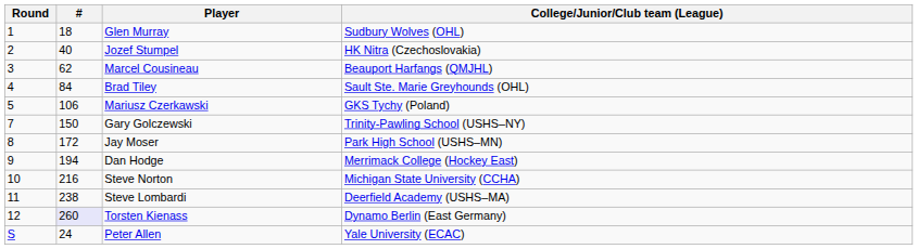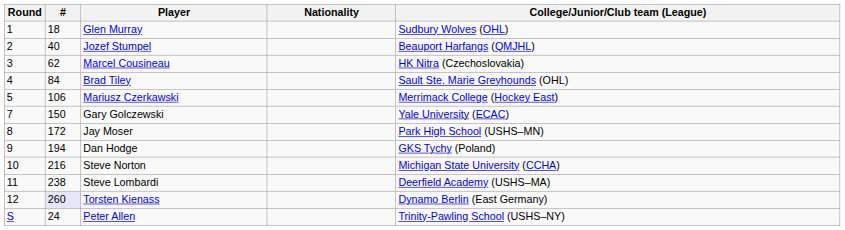 <table class="wikitable">
 <tr align="center">
 <th bgcolor="#DDDDFF" width="4.0%">Round</th>
 <th bgcolor="#DDDDFF" width="4.0%">#</th>
 <th bgcolor="#DDDDFF" width="21.0%">Player</th>
+<th bgcolor="#DDDDFF" width="14.5%">Nationality</th>
 <th bgcolor="#DDDDFF" width="50.0%">College/Junior/Club team (League)</th>
 </tr>
 <tr>
 <td>1</td>
 <td>18</td>
 <td><a href='#'>Glen Murray</a></td>
+<td></td>
 <td><a href='#'>Sudbury Wolves</a> (<a href='#'>OHL</a>)</td>
 </tr>
 <tr>
 <td>2</td>
 <td>40</td>
 <td><a href='#'>Jozef Stumpel</a></td>
-<td><a href='#'>HK Nitra</a> (Czechoslovakia)</td>
+<td></td>
+<td><a href='#'>Beauport Harfangs</a> (<a href='#'>QMJHL</a>)</td>
 </tr>
 <tr>
 <td>3</td>
 <td>62</td>
 <td><a href='#'>Marcel Cousineau</a></td>
-<td><a href='#'>Beauport Harfangs</a> (<a href='#'>QMJHL</a>)</td>
+<td></td>
+<td><a href='#'>HK Nitra</a> (Czechoslovakia)</td>
 </tr>
 <tr>
 <td>4</td>
 <td>84</td>
 <td><a href='#'>Brad Tiley</a></td>
+<td></td>
 <td><a href='#'>Sault Ste. Marie Greyhounds</a> (OHL)</td>
 </tr>
 <tr>
 <td>5</td>
 <td>106</td>
 <td><a href='#'>Mariusz Czerkawski</a></td>
-<td><a href='#'>GKS Tychy</a> (Poland)</td>
+<td></td>
+<td><a href='#'>Merrimack College</a> (<a href='#'>Hockey East</a>)</td>
 </tr>
 <tr>
 <td>7</td>
 <td>150</td>
 <td>Gary Golczewski</td>
-<td><a href='#'>Trinity-Pawling School</a> (USHS–NY)</td>
+<td></td>
+<td><a href='#'>Yale University</a> (<a href='#'>ECAC</a>)</td>
 </tr>
 <tr>
 <td>8</td>
 <td>172</td>
 <td>Jay Moser</td>
+<td></td>
 <td><a href='#'>Park High School</a> (USHS–MN)</td>
 </tr>
 <tr>
 <td>9</td>
 <td>194</td>
 <td>Dan Hodge</td>
-<td><a href='#'>Merrimack College</a> (<a href='#'>Hockey East</a>)</td>
+<td></td>
+<td><a href='#'>GKS Tychy</a> (Poland)</td>
 </tr>
 <tr>
 <td>10</td>
 <td>216</td>
 <td>Steve Norton</td>
+<td></td>
 <td><a href='#'>Michigan State University</a> (<a href='#'>CCHA</a>)</td>
 </tr>
 <tr>
 <td>11</td>
 <td>238</td>
 <td>Steve Lombardi</td>
+<td></td>
 <td><a href='#'>Deerfield Academy</a> (USHS–MA)</td>
 </tr>
 <tr>
 <td>12</td>
 <td style="background: lavender;">260</td>
 <td><a href='#'>Torsten Kienass</a></td>
+<td></td>
 <td><a href='#'>Dynamo Berlin</a> (East Germany)</td>
 </tr>
 <tr>
 <td><a href='#'>S</a></td>
 <td>24</td>
 <td><a href='#'>Peter Allen</a></td>
-<td><a href='#'>Yale University</a> (<a href='#'>ECAC</a>)</td>
+<td></td>
+<td><a href='#'>Trinity-Pawling School</a> (USHS–NY)</td>
 </tr>
 </table>
